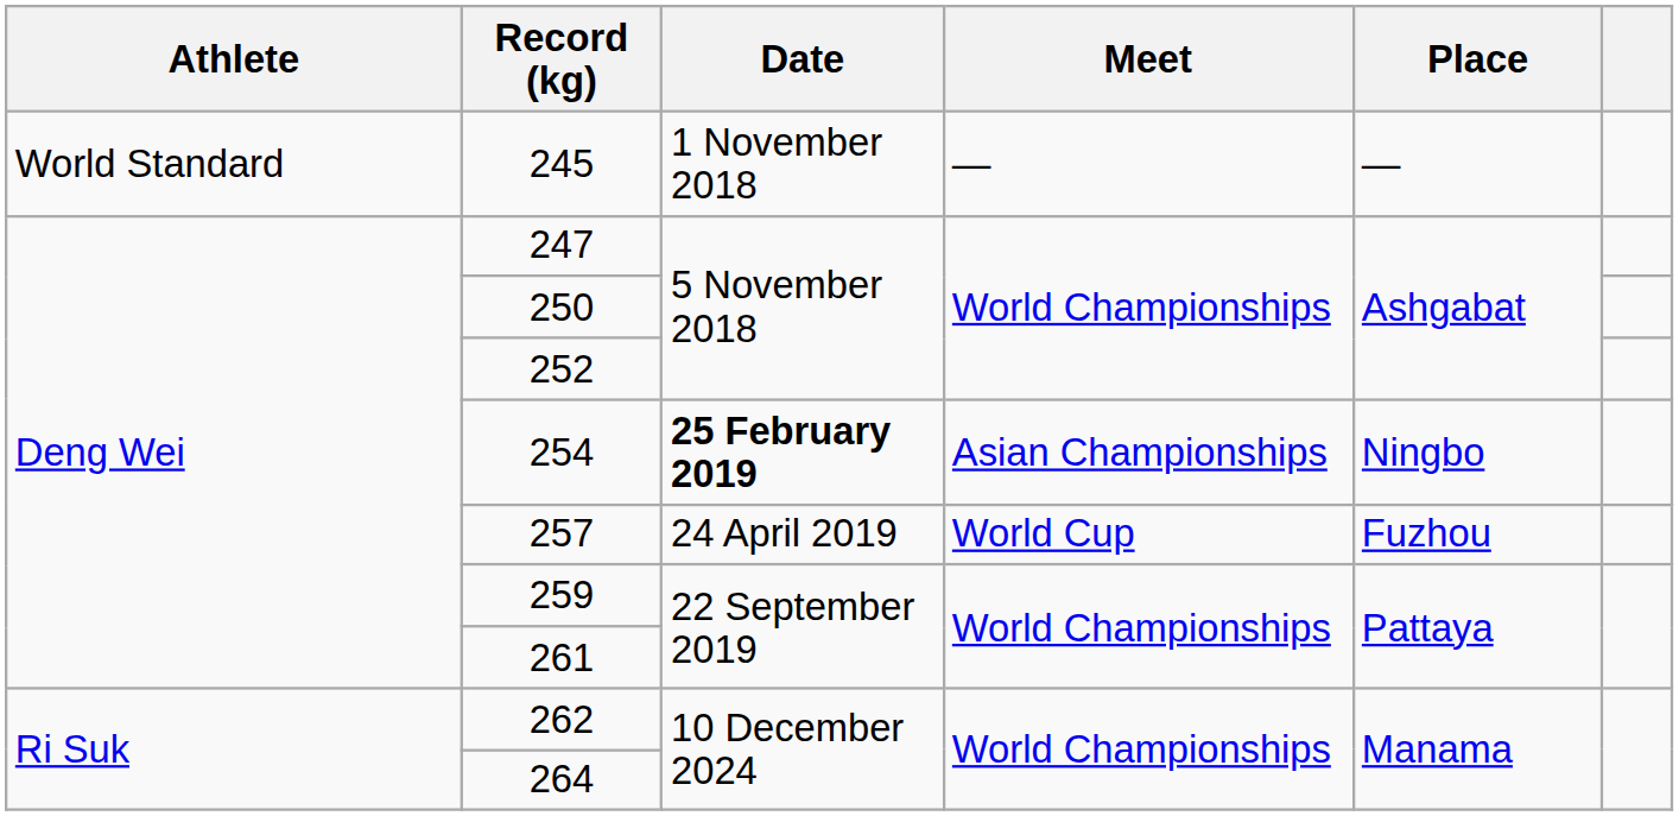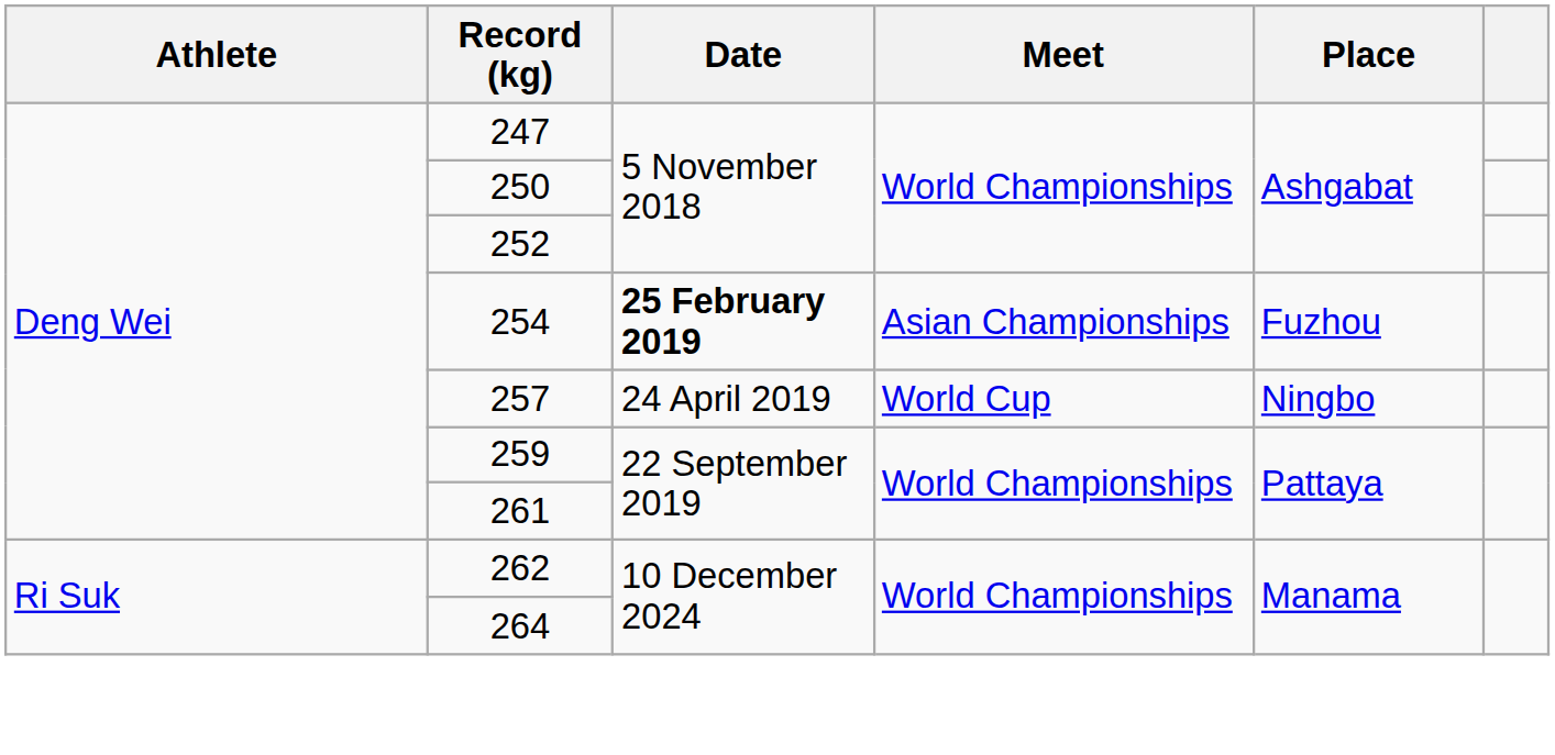 <table class="wikitable" style="font-size:90%; width: 70%;">
 <tr>
 <th width=20%>Athlete</th>
 <th width=8%>Record (kg)</th>
 <th width=12%>Date</th>
 <th width=18%>Meet</th>
 <th width=11%>Place</th>
 <th width=3%></th>
-</tr>
-<tr>
-<td>World Standard</td>
-<td align=center>245</td>
-<td>1 November 2018</td>
-<td>—</td>
-<td>—</td>
-<td></td>
 </tr>
 <tr>
 <td rowspan=7> <a href='#'>Deng Wei</a></td>
 <td align=center>247</td>
 <td rowspan=3>5 November 2018</td>
 <td rowspan=3><a href='#'>World Championships</a></td>
 <td rowspan=3><a href='#'>Ashgabat</a></td>
 <td></td>
 </tr>
 <tr>
 <td align=center>250</td>
 <td></td>
 </tr>
 <tr>
 <td align=center>252</td>
 <td></td>
 </tr>
 <tr>
 <td align=center>254</td>
 <td><strong>25 February 2019</strong></td>
 <td><a href='#'>Asian Championships</a></td>
-<td><a href='#'>Ningbo</a></td>
+<td><a href='#'>Fuzhou</a></td>
 <td></td>
 </tr>
 <tr>
 <td align=center>257</td>
 <td>24 April 2019</td>
 <td><a href='#'>World Cup</a></td>
-<td><a href='#'>Fuzhou</a></td>
+<td><a href='#'>Ningbo</a></td>
 <td></td>
 </tr>
 <tr>
 <td align=center>259</td>
 <td rowspan=2>22 September 2019</td>
 <td rowspan=2><a href='#'>World Championships</a></td>
 <td rowspan=2><a href='#'>Pattaya</a></td>
 <td rowspan=2></td>
 </tr>
 <tr>
 <td align=center>261</td>
 </tr>
 <tr>
 <td rowspan=2> <a href='#'>Ri Suk</a></td>
 <td align=center>262</td>
 <td rowspan=2>10 December 2024</td>
 <td rowspan=2><a href='#'>World Championships</a></td>
 <td rowspan=2><a href='#'>Manama</a></td>
 <td rowspan=2></td>
 </tr>
 <tr>
 <td align=center>264</td>
 </tr>
 </table>
